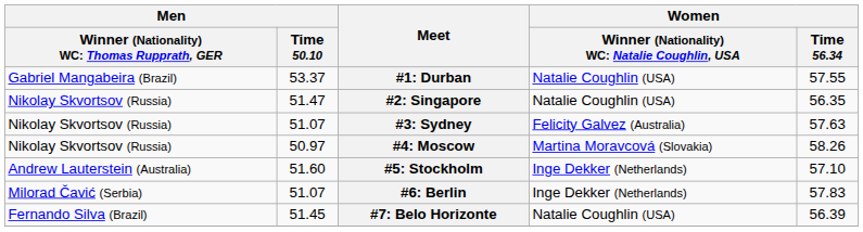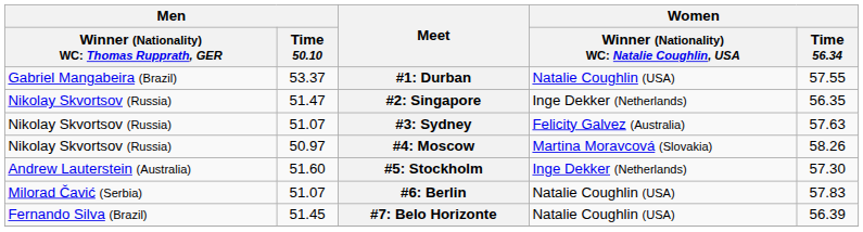 <table class=wikitable width="75%">
 <tr>
 <th colspan="2">Men</th>
 <th rowspan="2">Meet</th>
 <th colspan="2">Women</th>
 </tr>
 <tr>
 <th>Winner <small>(Nationality)<br> WC: <em><a href='#'>Thomas Rupprath</a>, GER</em></small></th>
 <th>Time <br><small> <em>50.10</em> </small></th>
 <th>Winner <small>(Nationality)<br>WC: <em><a href='#'>Natalie Coughlin</a>, USA</em></small></th>
 <th>Time<br><small><em>56.34</em></small></th>
 </tr>
 <tr>
 <td> <a href='#'>Gabriel Mangabeira</a> <small>(Brazil)</small></td>
 <td align=center>53.37</td>
 <th>#1: Durban</th>
 <td> <a href='#'>Natalie Coughlin</a> <small>(USA)</small></td>
 <td align=center>57.55</td>
 </tr>
 <tr>
 <td> <a href='#'>Nikolay Skvortsov</a> <small>(Russia)</small></td>
 <td align=center>51.47</td>
 <th>#2: Singapore</th>
-<td> Natalie Coughlin <small>(USA)</small></td>
+<td> Inge Dekker <small>(Netherlands)</small></td>
 <td align=center>56.35</td>
 </tr>
 <tr>
 <td> Nikolay Skvortsov <small>(Russia)</small></td>
 <td align=center>51.07</td>
 <th>#3: Sydney</th>
 <td> <a href='#'>Felicity Galvez</a> <small>(Australia)</small></td>
 <td align=center>57.63</td>
 </tr>
 <tr>
 <td> Nikolay Skvortsov <small>(Russia)</small></td>
 <td align=center>50.97</td>
 <th>#4: Moscow</th>
 <td> <a href='#'>Martina Moravcová</a> <small>(Slovakia)</small></td>
 <td align=center>58.26</td>
 </tr>
 <tr>
 <td> <a href='#'>Andrew Lauterstein</a> <small>(Australia)</small></td>
 <td align=center>51.60</td>
 <th>#5: Stockholm</th>
 <td> <a href='#'>Inge Dekker</a> <small>(Netherlands)</small></td>
-<td align=center>57.10</td>
+<td align=center>57.30</td>
 </tr>
 <tr>
 <td> <a href='#'>Milorad Čavić</a> <small>(Serbia)</small></td>
 <td align=center>51.07</td>
 <th>#6: Berlin</th>
-<td> Inge Dekker <small>(Netherlands)</small></td>
+<td> Natalie Coughlin <small>(USA)</small></td>
 <td align=center>57.83</td>
 </tr>
 <tr>
 <td> <a href='#'>Fernando Silva</a> <small>(Brazil)</small></td>
 <td align=center>51.45</td>
 <th>#7: Belo Horizonte</th>
 <td> Natalie Coughlin <small>(USA)</small></td>
 <td align=center>56.39</td>
 </tr>
 <tr>
 </tr>
 </table>
